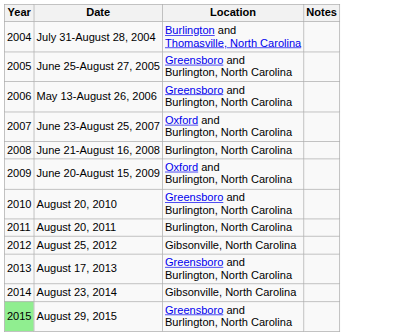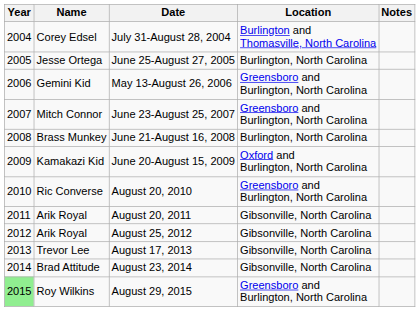 <table class="wikitable">
 <tr>
 <th>Year</th>
+<th>Name</th>
 <th>Date</th>
 <th>Location</th>
 <th>Notes</th>
 </tr>
 <tr>
 <td>2004</td>
+<td>Corey Edsel</td>
 <td>July 31-August 28, 2004</td>
 <td><a href='#'>Burlington</a> and<br><a href='#'>Thomasville, North Carolina</a></td>
 <td></td>
 </tr>
 <tr>
 <td>2005</td>
+<td>Jesse Ortega</td>
 <td>June 25-August 27, 2005</td>
-<td><a href='#'>Greensboro</a> and<br>Burlington, North Carolina</td>
+<td>Burlington, North Carolina</td>
 <td></td>
 </tr>
 <tr>
 <td>2006</td>
+<td>Gemini Kid</td>
 <td>May 13-August 26, 2006</td>
 <td><a href='#'>Greensboro</a> and<br>Burlington, North Carolina</td>
 <td></td>
 </tr>
 <tr>
 <td>2007</td>
+<td>Mitch Connor</td>
 <td>June 23-August 25, 2007</td>
-<td><a href='#'>Oxford</a> and<br>Burlington, North Carolina</td>
+<td><a href='#'>Greensboro</a> and<br>Burlington, North Carolina</td>
 <td></td>
 </tr>
 <tr>
 <td>2008</td>
+<td>Brass Munkey</td>
 <td>June 21-August 16, 2008</td>
 <td>Burlington, North Carolina</td>
 <td></td>
 </tr>
 <tr>
 <td>2009</td>
+<td>Kamakazi Kid</td>
 <td>June 20-August 15, 2009</td>
 <td><a href='#'>Oxford</a> and<br>Burlington, North Carolina</td>
 <td></td>
 </tr>
 <tr>
 <td>2010</td>
+<td>Ric Converse</td>
 <td>August 20, 2010</td>
 <td><a href='#'>Greensboro</a> and<br>Burlington, North Carolina</td>
 <td></td>
 </tr>
 <tr>
 <td>2011</td>
+<td>Arik Royal</td>
 <td>August 20, 2011</td>
-<td>Burlington, North Carolina</td>
+<td>Gibsonville, North Carolina</td>
 <td></td>
 </tr>
 <tr>
 <td>2012</td>
+<td>Arik Royal</td>
 <td>August 25, 2012</td>
 <td>Gibsonville, North Carolina</td>
 <td></td>
 </tr>
 <tr>
 <td>2013</td>
+<td>Trevor Lee</td>
 <td>August 17, 2013</td>
-<td><a href='#'>Greensboro</a> and<br>Burlington, North Carolina</td>
+<td>Gibsonville, North Carolina</td>
 <td></td>
 </tr>
 <tr>
 <td>2014</td>
+<td>Brad Attitude</td>
 <td>August 23, 2014</td>
 <td>Gibsonville, North Carolina</td>
 <td></td>
 </tr>
 <tr>
 <td style="background: lightgreen;">2015</td>
+<td>Roy Wilkins</td>
 <td>August 29, 2015</td>
 <td><a href='#'>Greensboro</a> and<br>Burlington, North Carolina</td>
 <td></td>
 </tr>
 </table>
